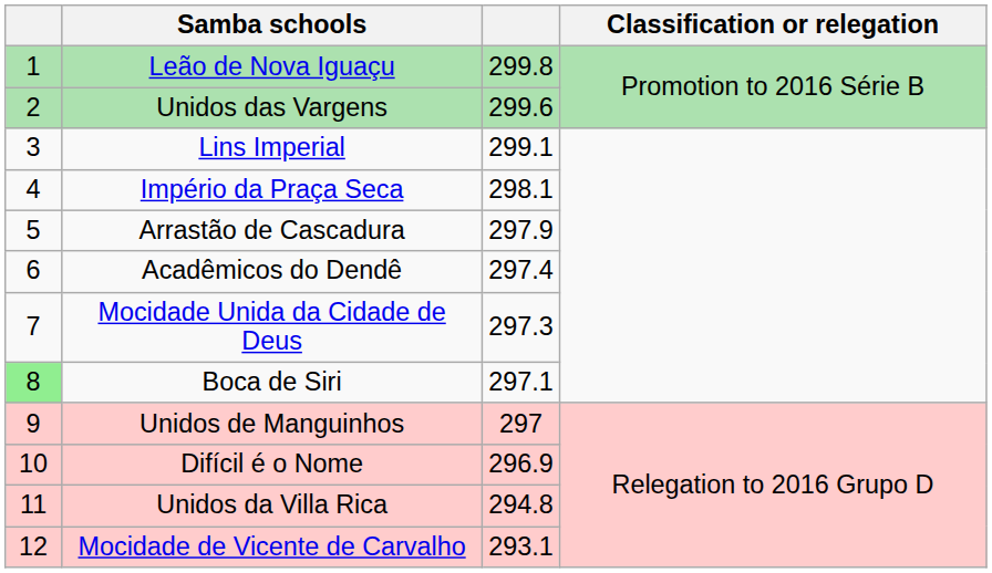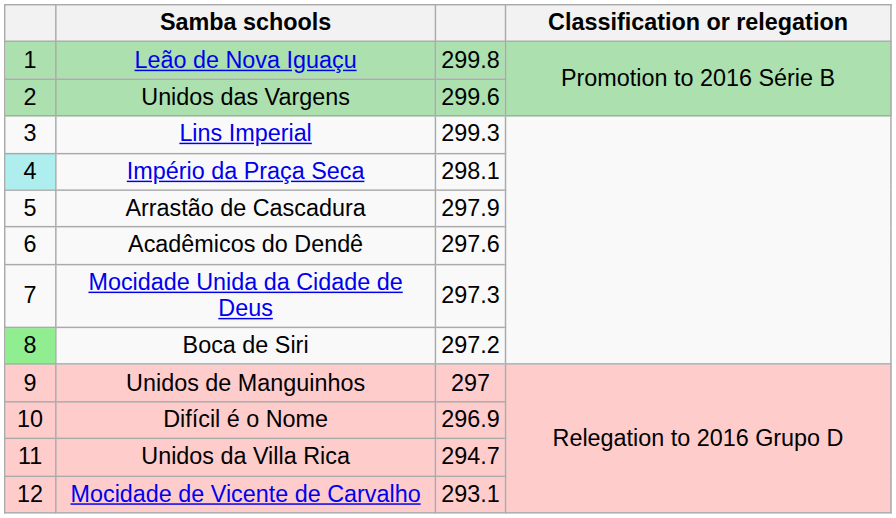 <table class="wikitable">
 <tr>
 <th width="30"></th>
 <th width="300">Samba schools</th>
 <th width="20"></th>
 <th width="300">Classification or relegation</th>
 </tr>
 <tr align="center">
 <td bgcolor=ACE1AF>1</td>
 <td bgcolor=ACE1AF><a href='#'>Leão de Nova Iguaçu</a></td>
 <td bgcolor="ACE1AF">299.8</td>
 <td rowspan="2" bgcolor="ACE1AF"><span>Promotion to 2016 Série B</span></td>
 </tr>
 <tr align="center">
 <td bgcolor=ACE1AF>2</td>
 <td bgcolor=ACE1AF>Unidos das Vargens</td>
 <td bgcolor="ACE1AF">299.6</td>
 </tr>
 <tr align="center">
 <td>3</td>
 <td><a href='#'>Lins Imperial</a></td>
-<td>299.1</td>
+<td>299.3</td>
 <td rowspan="6"></td>
 </tr>
 <tr align="center">
-<td>4</td>
+<td style="background: paleturquoise;">4</td>
 <td><a href='#'>Império da Praça Seca</a></td>
 <td>298.1</td>
 </tr>
 <tr align="center">
 <td>5</td>
 <td>Arrastão de Cascadura</td>
 <td>297.9</td>
 </tr>
 <tr align="center">
 <td>6</td>
 <td>Acadêmicos do Dendê</td>
-<td>297.4</td>
+<td>297.6</td>
 </tr>
 <tr align="center">
 <td>7</td>
 <td><a href='#'>Mocidade Unida da Cidade de Deus</a></td>
 <td>297.3</td>
 </tr>
 <tr align="center">
 <td style="background: lightgreen;">8</td>
 <td>Boca de Siri</td>
-<td>297.1</td>
+<td>297.2</td>
 </tr>
 <tr align="center">
 <td bgcolor=FFCCCC>9</td>
 <td bgcolor=FFCCCC>Unidos de Manguinhos</td>
 <td bgcolor="FFCCCC">297</td>
 <td rowspan="4" bgcolor=FFCCCC><span>Relegation to 2016 Grupo D</span></td>
 </tr>
 <tr align="center">
 <td bgcolor=FFCCCC>10</td>
 <td bgcolor=FFCCCC>Difícil é o Nome</td>
 <td bgcolor="FFCCCC">296.9</td>
 </tr>
 <tr align="center">
 <td bgcolor=FFCCCC>11</td>
 <td bgcolor=FFCCCC>Unidos da Villa Rica</td>
-<td bgcolor="FFCCCC">294.8</td>
+<td bgcolor="FFCCCC">294.7</td>
 </tr>
 <tr align="center">
 <td bgcolor=FFCCCC>12</td>
 <td bgcolor=FFCCCC><a href='#'>Mocidade de Vicente de Carvalho</a></td>
 <td bgcolor="FFCCCC">293.1</td>
 </tr>
 </table>
